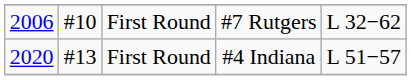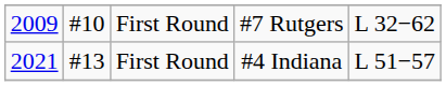 <table class="wikitable" style="text-align:center">
 <tr>
 </tr>
 <tr style="text-align:center;">
-<td rowspan=1><a href='#'>2006</a></td>
+<td rowspan=1><a href='#'>2009</a></td>
 <td>#10</td>
 <td>First Round</td>
 <td>#7 Rutgers</td>
 <td>L 32−62</td>
 </tr>
 <tr style="text-align:center;">
-<td rowspan=1><a href='#'>2020</a></td>
+<td rowspan=1><a href='#'>2021</a></td>
 <td>#13</td>
 <td>First Round</td>
 <td>#4 Indiana</td>
 <td>L 51−57</td>
 </tr>
 <tr style="text-align:center;">
 </tr>
 </table>
